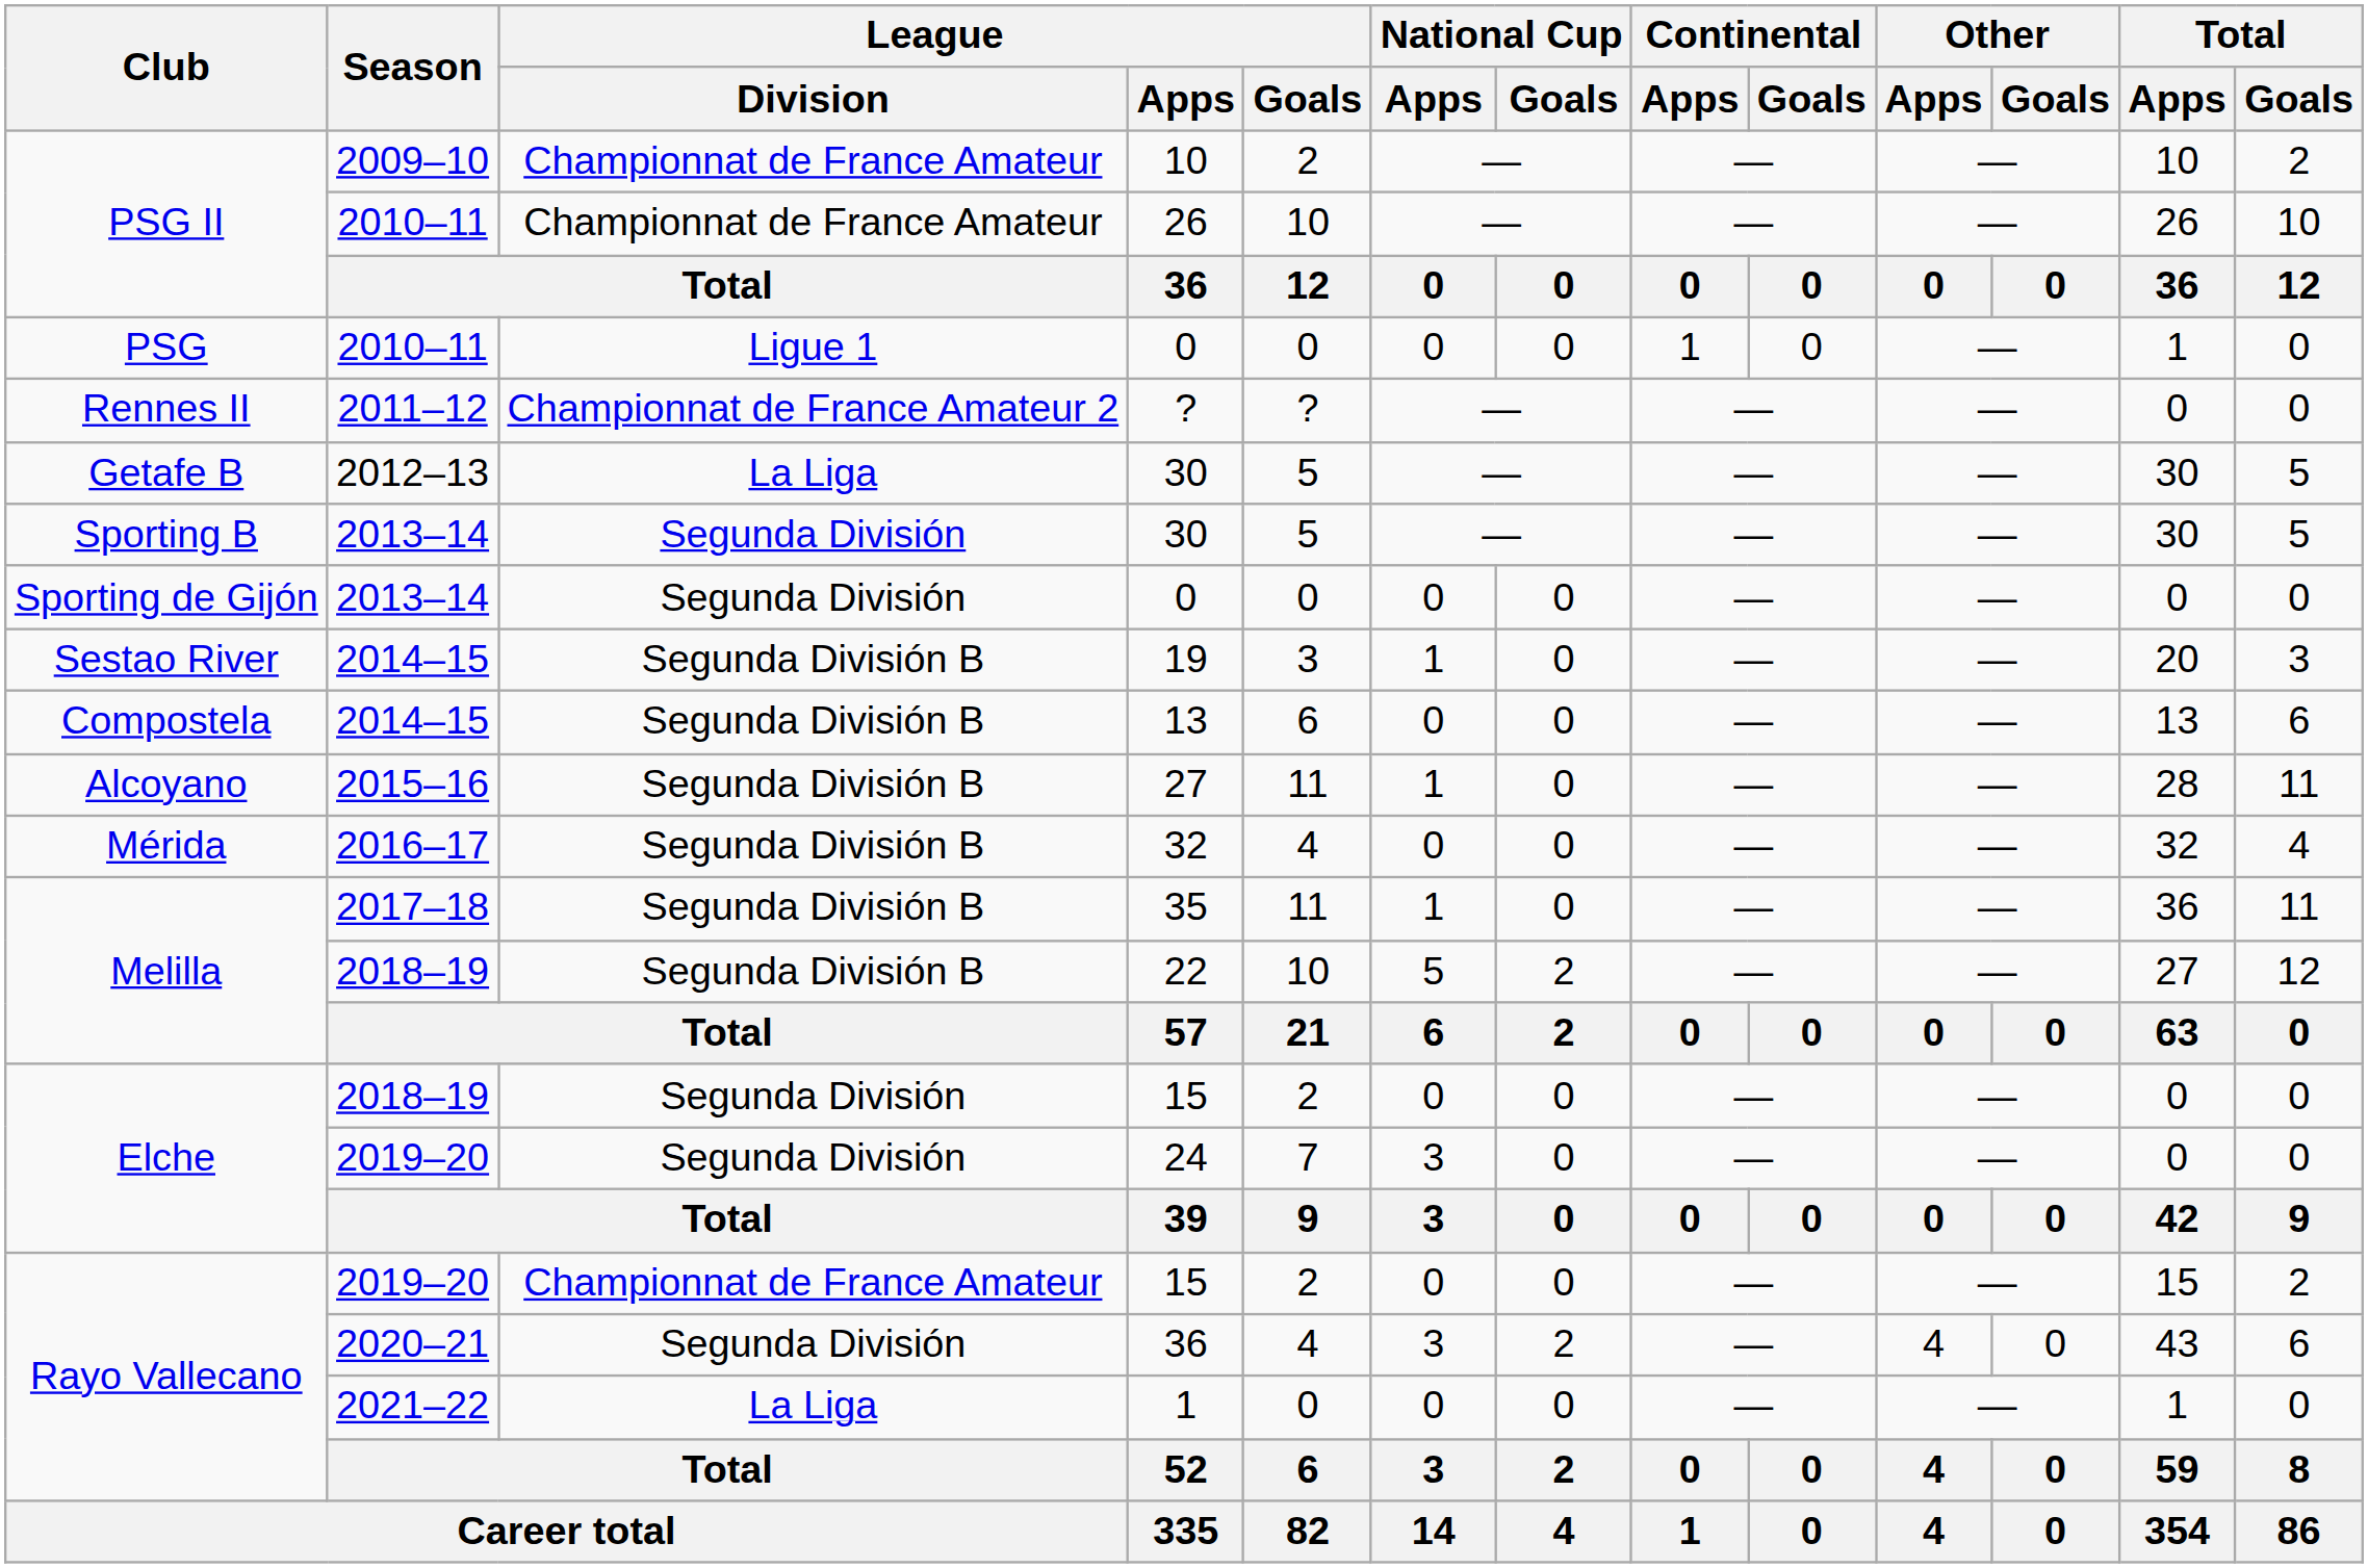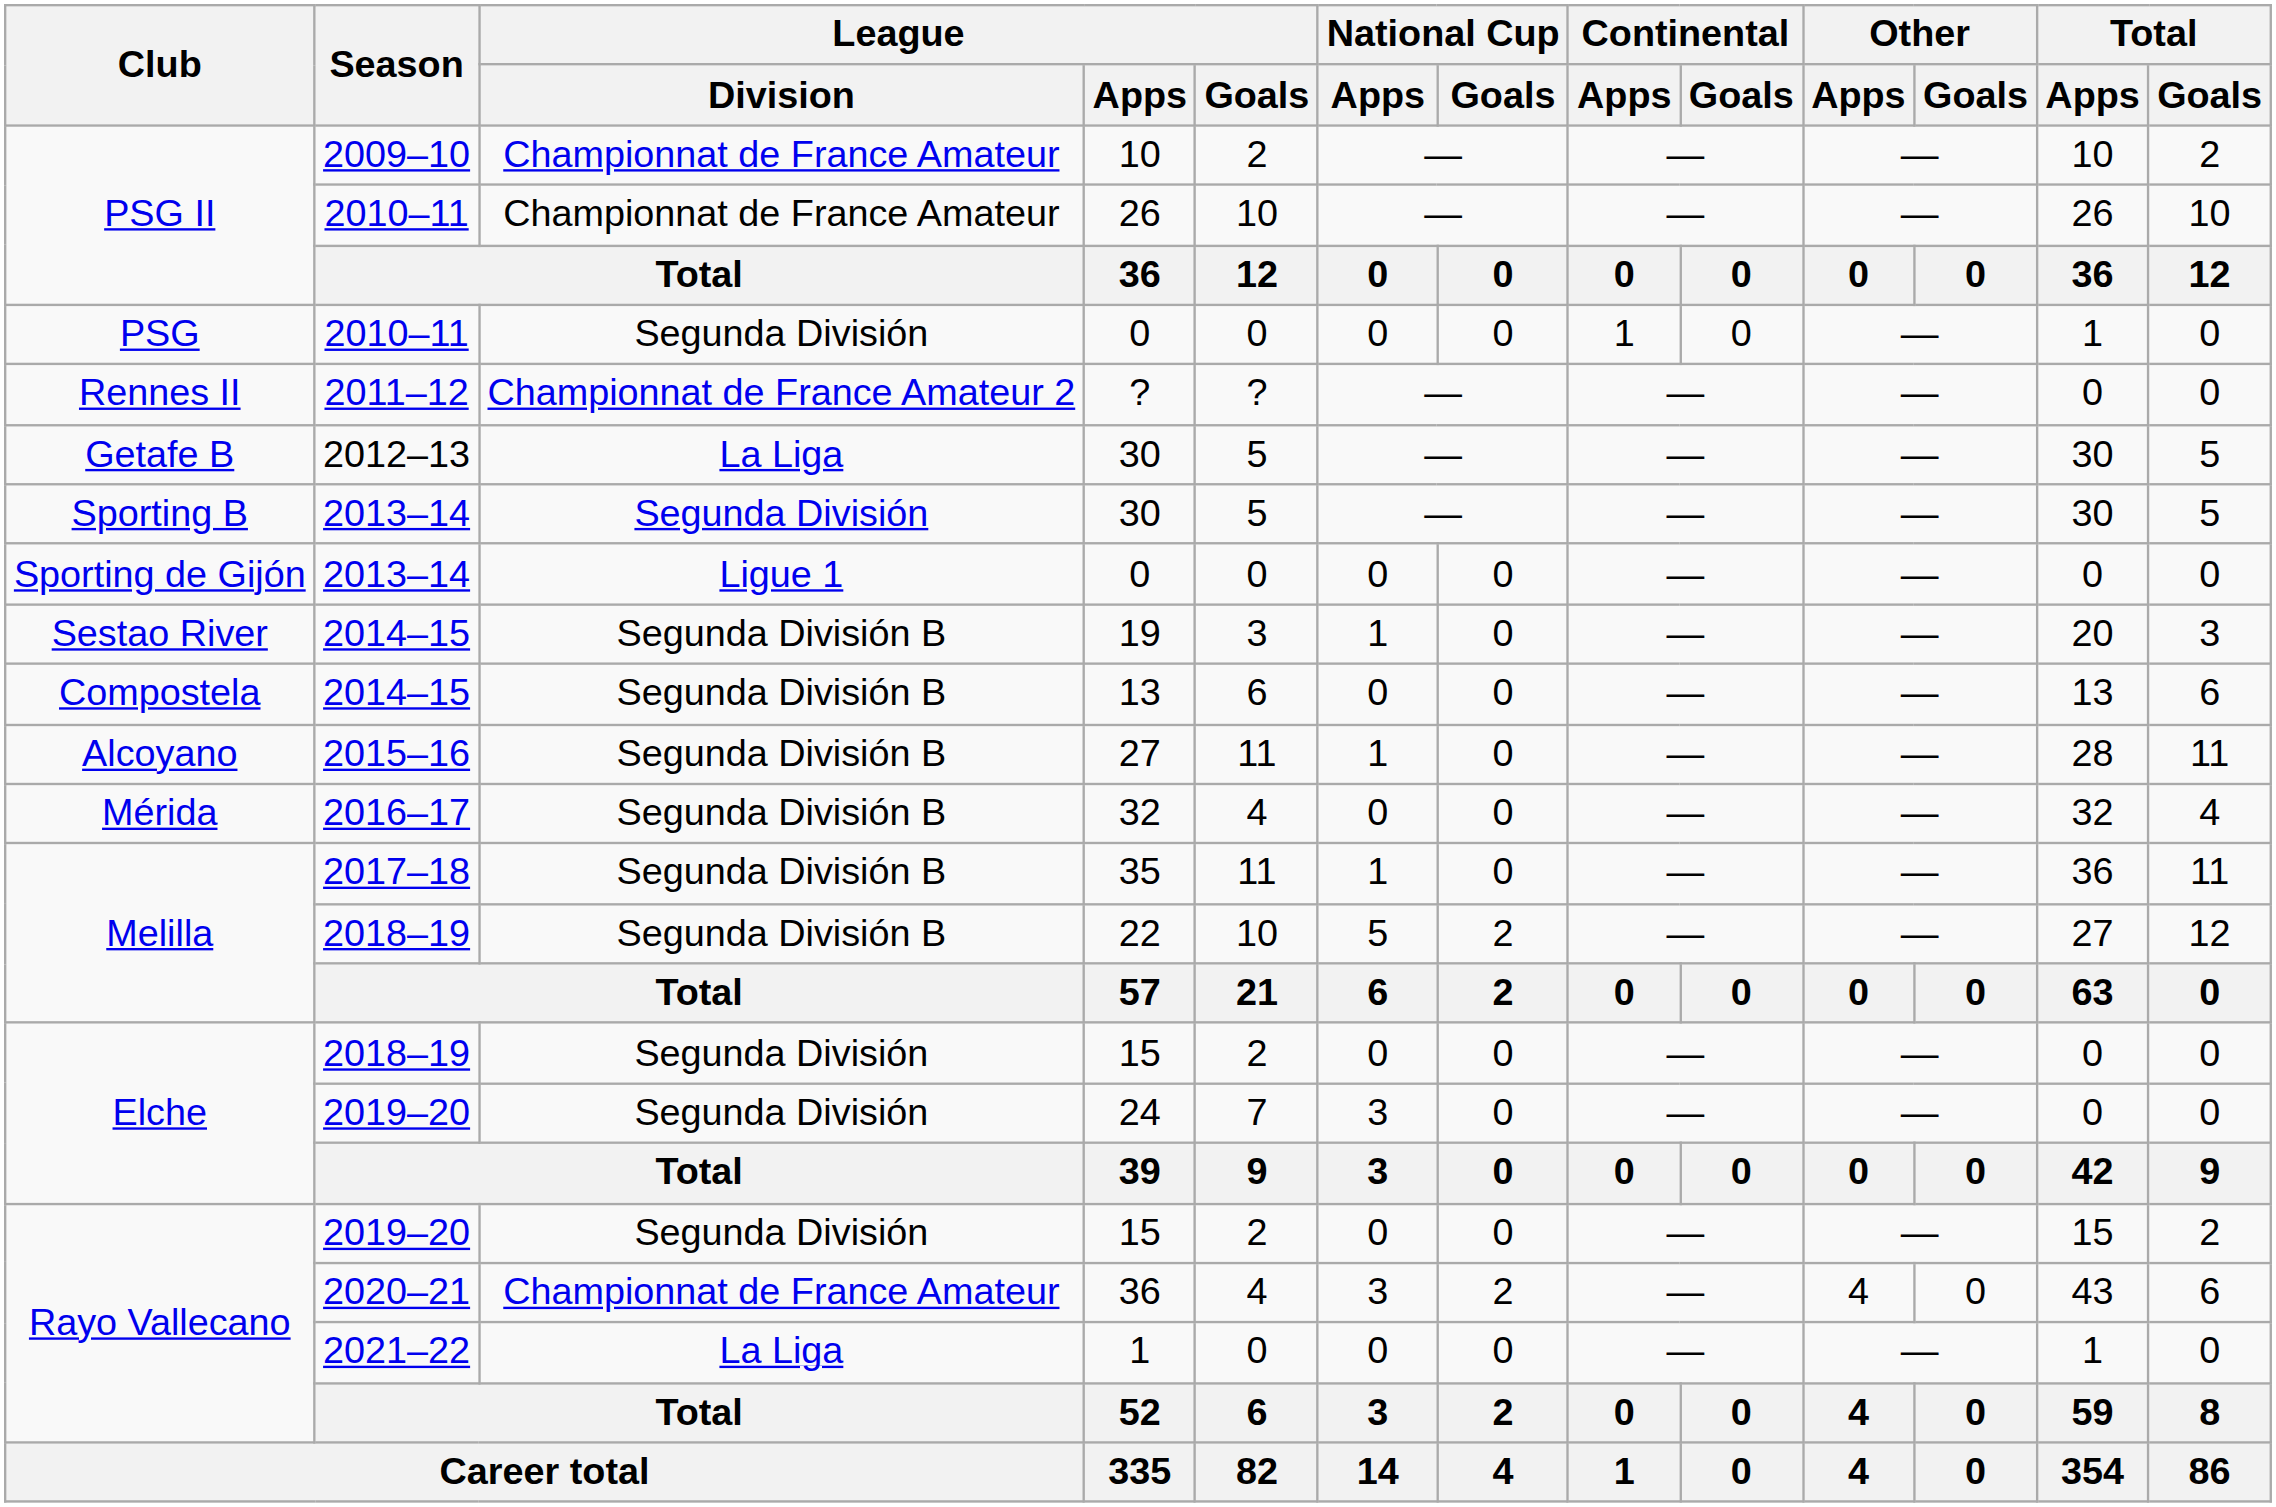 <table class="wikitable" style="text-align:center">
 <tr>
 <th rowspan="2">Club</th>
 <th rowspan="2">Season</th>
 <th colspan="3">League</th>
 <th colspan="2">National Cup</th>
 <th colspan="2">Continental</th>
 <th colspan="2">Other</th>
 <th colspan="2">Total</th>
 </tr>
 <tr>
 <th>Division</th>
 <th>Apps</th>
 <th>Goals</th>
 <th>Apps</th>
 <th>Goals</th>
 <th>Apps</th>
 <th>Goals</th>
 <th>Apps</th>
 <th>Goals</th>
 <th>Apps</th>
 <th>Goals</th>
 </tr>
 <tr>
 <td rowspan="3"><a href='#'>PSG II</a></td>
 <td><a href='#'>2009–10</a></td>
 <td><a href='#'>Championnat de France Amateur</a></td>
 <td>10</td>
 <td>2</td>
 <td colspan="2">—</td>
 <td colspan="2">—</td>
 <td colspan="2">—</td>
 <td>10</td>
 <td>2</td>
 </tr>
 <tr>
 <td><a href='#'>2010–11</a></td>
 <td>Championnat de France Amateur</td>
 <td>26</td>
 <td>10</td>
 <td colspan="2">—</td>
 <td colspan="2">—</td>
 <td colspan="2">—</td>
 <td>26</td>
 <td>10</td>
 </tr>
 <tr>
 <th colspan="2">Total</th>
 <th>36</th>
 <th>12</th>
 <th>0</th>
 <th>0</th>
 <th>0</th>
 <th>0</th>
 <th>0</th>
 <th>0</th>
 <th>36</th>
 <th>12</th>
 </tr>
 <tr>
 <td><a href='#'>PSG</a></td>
 <td><a href='#'>2010–11</a></td>
-<td><a href='#'>Ligue 1</a></td>
+<td>Segunda División</td>
 <td>0</td>
 <td>0</td>
 <td>0</td>
 <td>0</td>
 <td>1</td>
 <td>0</td>
 <td colspan="2">—</td>
 <td>1</td>
 <td>0</td>
 </tr>
 <tr>
 <td><a href='#'>Rennes II</a></td>
 <td><a href='#'>2011–12</a></td>
 <td><a href='#'>Championnat de France Amateur 2</a></td>
 <td>?</td>
 <td>?</td>
 <td colspan="2">—</td>
 <td colspan="2">—</td>
 <td colspan="2">—</td>
 <td>0</td>
 <td>0</td>
 </tr>
 <tr>
 <td><a href='#'>Getafe B</a></td>
 <td>2012–13</td>
 <td><a href='#'>La Liga</a></td>
 <td>30</td>
 <td>5</td>
 <td colspan="2">—</td>
 <td colspan="2">—</td>
 <td colspan="2">—</td>
 <td>30</td>
 <td>5</td>
 </tr>
 <tr>
 <td><a href='#'>Sporting B</a></td>
 <td><a href='#'>2013–14</a></td>
 <td><a href='#'>Segunda División</a></td>
 <td>30</td>
 <td>5</td>
 <td colspan="2">—</td>
 <td colspan="2">—</td>
 <td colspan="2">—</td>
 <td>30</td>
 <td>5</td>
 </tr>
 <tr>
 <td><a href='#'>Sporting de Gijón</a></td>
 <td><a href='#'>2013–14</a></td>
-<td>Segunda División</td>
+<td><a href='#'>Ligue 1</a></td>
 <td>0</td>
 <td>0</td>
 <td>0</td>
 <td>0</td>
 <td colspan="2">—</td>
 <td colspan="2">—</td>
 <td>0</td>
 <td>0</td>
 </tr>
 <tr>
 <td><a href='#'>Sestao River</a></td>
 <td><a href='#'>2014–15</a></td>
 <td>Segunda División B</td>
 <td>19</td>
 <td>3</td>
 <td>1</td>
 <td>0</td>
 <td colspan="2">—</td>
 <td colspan="2">—</td>
 <td>20</td>
 <td>3</td>
 </tr>
 <tr>
 <td><a href='#'>Compostela</a></td>
 <td><a href='#'>2014–15</a></td>
 <td>Segunda División B</td>
 <td>13</td>
 <td>6</td>
 <td>0</td>
 <td>0</td>
 <td colspan="2">—</td>
 <td colspan="2">—</td>
 <td>13</td>
 <td>6</td>
 </tr>
 <tr>
 <td><a href='#'>Alcoyano</a></td>
 <td><a href='#'>2015–16</a></td>
 <td>Segunda División B</td>
 <td>27</td>
 <td>11</td>
 <td>1</td>
 <td>0</td>
 <td colspan="2">—</td>
 <td colspan="2">—</td>
 <td>28</td>
 <td>11</td>
 </tr>
 <tr>
 <td><a href='#'>Mérida</a></td>
 <td><a href='#'>2016–17</a></td>
 <td>Segunda División B</td>
 <td>32</td>
 <td>4</td>
 <td>0</td>
 <td>0</td>
 <td colspan="2">—</td>
 <td colspan="2">—</td>
 <td>32</td>
 <td>4</td>
 </tr>
 <tr>
 <td rowspan="3"><a href='#'>Melilla</a></td>
 <td><a href='#'>2017–18</a></td>
 <td>Segunda División B</td>
 <td>35</td>
 <td>11</td>
 <td>1</td>
 <td>0</td>
 <td colspan="2">—</td>
 <td colspan="2">—</td>
 <td>36</td>
 <td>11</td>
 </tr>
 <tr>
 <td><a href='#'>2018–19</a></td>
 <td>Segunda División B</td>
 <td>22</td>
 <td>10</td>
 <td>5</td>
 <td>2</td>
 <td colspan="2">—</td>
 <td colspan="2">—</td>
 <td>27</td>
 <td>12</td>
 </tr>
 <tr>
 <th colspan="2">Total</th>
 <th>57</th>
 <th>21</th>
 <th>6</th>
 <th>2</th>
 <th>0</th>
 <th>0</th>
 <th>0</th>
 <th>0</th>
 <th>63</th>
 <th>0</th>
 </tr>
 <tr>
 <td rowspan="3"><a href='#'>Elche</a></td>
 <td><a href='#'>2018–19</a></td>
 <td>Segunda División</td>
 <td>15</td>
 <td>2</td>
 <td>0</td>
 <td>0</td>
 <td colspan="2">—</td>
 <td colspan="2">—</td>
 <td>0</td>
 <td>0</td>
 </tr>
 <tr>
 <td><a href='#'>2019–20</a></td>
 <td>Segunda División</td>
 <td>24</td>
 <td>7</td>
 <td>3</td>
 <td>0</td>
 <td colspan="2">—</td>
 <td colspan="2">—</td>
 <td>0</td>
 <td>0</td>
 </tr>
 <tr>
 <th colspan="2">Total</th>
 <th>39</th>
 <th>9</th>
 <th>3</th>
 <th>0</th>
 <th>0</th>
 <th>0</th>
 <th>0</th>
 <th>0</th>
 <th>42</th>
 <th>9</th>
 </tr>
 <tr>
 <td rowspan="4"><a href='#'>Rayo Vallecano</a></td>
 <td><a href='#'>2019–20</a></td>
-<td><a href='#'>Championnat de France Amateur</a></td>
+<td>Segunda División</td>
 <td>15</td>
 <td>2</td>
 <td>0</td>
 <td>0</td>
 <td colspan="2">—</td>
 <td colspan="2">—</td>
 <td>15</td>
 <td>2</td>
 </tr>
 <tr>
 <td><a href='#'>2020–21</a></td>
-<td>Segunda División</td>
+<td><a href='#'>Championnat de France Amateur</a></td>
 <td>36</td>
 <td>4</td>
 <td>3</td>
 <td>2</td>
 <td colspan="2">—</td>
 <td>4</td>
 <td>0</td>
 <td>43</td>
 <td>6</td>
 </tr>
 <tr>
 <td><a href='#'>2021–22</a></td>
 <td><a href='#'>La Liga</a></td>
 <td>1</td>
 <td>0</td>
 <td>0</td>
 <td>0</td>
 <td colspan="2">—</td>
 <td colspan="2">—</td>
 <td>1</td>
 <td>0</td>
 </tr>
 <tr>
 <th colspan="2">Total</th>
 <th>52</th>
 <th>6</th>
 <th>3</th>
 <th>2</th>
 <th>0</th>
 <th>0</th>
 <th>4</th>
 <th>0</th>
 <th>59</th>
 <th>8</th>
 </tr>
 <tr>
 <th colspan="3">Career total</th>
 <th>335</th>
 <th>82</th>
 <th>14</th>
 <th>4</th>
 <th>1</th>
 <th>0</th>
 <th>4</th>
 <th>0</th>
 <th>354</th>
 <th>86</th>
 </tr>
 </table>
